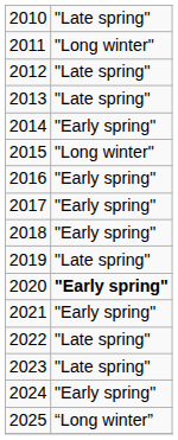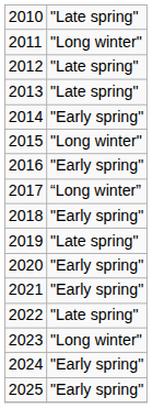 <table class="wikitable">
 <tr>
 <td>2010</td>
 <td>"Late spring"</td>
 </tr>
 <tr>
 <td>2011</td>
 <td>"Long winter"</td>
 </tr>
 <tr>
 <td>2012</td>
 <td>"Late spring"</td>
 </tr>
 <tr>
 <td>2013</td>
 <td>"Late spring"</td>
 </tr>
 <tr>
 <td>2014</td>
 <td>"Early spring"</td>
 </tr>
 <tr>
 <td>2015</td>
 <td>"Long winter"</td>
 </tr>
 <tr>
 <td>2016</td>
 <td>"Early spring"</td>
 </tr>
 <tr>
 <td>2017</td>
-<td>"Early spring"</td>
+<td>“Long winter”</td>
 </tr>
 <tr>
 <td>2018</td>
 <td>"Early spring"</td>
 </tr>
 <tr>
 <td>2019</td>
 <td>"Late spring"</td>
 </tr>
 <tr>
 <td>2020</td>
-<td><strong>"Early spring"</strong></td>
+<td>"Early spring"</td>
 </tr>
 <tr>
 <td>2021</td>
 <td>"Early spring"</td>
 </tr>
 <tr>
 <td>2022</td>
 <td>"Late spring"</td>
 </tr>
 <tr>
 <td>2023</td>
-<td>"Late spring"</td>
+<td>"Long winter"</td>
 </tr>
 <tr>
 <td>2024</td>
 <td>"Early spring"</td>
 </tr>
 <tr>
 <td>2025</td>
-<td>“Long winter”</td>
+<td>"Early spring"</td>
 </tr>
 <tr>
 </tr>
 </table>
